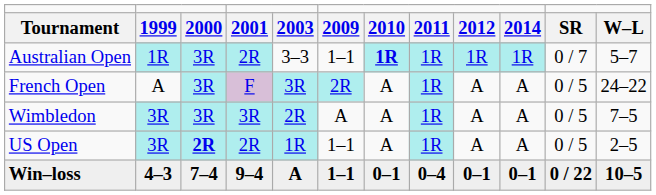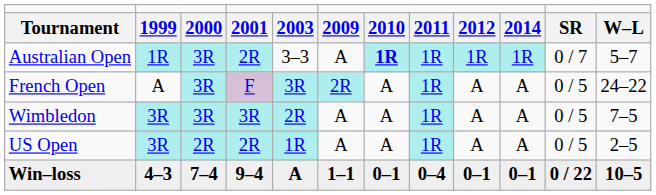 <table class=wikitable style=text-align:center;>
 <tr>
 <td colspan="1"></td>
 <td colspan="2"></td>
 <td colspan="2"></td>
 <td colspan="5"></td>
 <td colspan="2"></td>
 </tr>
 <tr>
 <th>Tournament</th>
 <th><a href='#'>1999</a></th>
 <th><a href='#'>2000</a></th>
 <th><a href='#'>2001</a></th>
 <th><a href='#'>2003</a></th>
 <th><a href='#'>2009</a></th>
 <th><a href='#'>2010</a></th>
 <th><a href='#'>2011</a></th>
 <th><a href='#'>2012</a></th>
 <th><a href='#'>2014</a></th>
 <th>SR</th>
 <th>W–L</th>
 </tr>
 <tr>
 <td align=left><a href='#'>Australian Open</a></td>
 <td bgcolor=afeeee><a href='#'>1R</a></td>
 <td bgcolor=afeeee><a href='#'>3R</a></td>
 <td bgcolor=afeeee><a href='#'>2R</a></td>
 <td>3–3</td>
-<td>1–1</td>
+<td>A</td>
 <td bgcolor=afeeee><strong><a href='#'>1R</a></strong></td>
 <td bgcolor=afeeee><a href='#'>1R</a></td>
 <td bgcolor=afeeee><a href='#'>1R</a></td>
 <td bgcolor=afeeee><a href='#'>1R</a></td>
 <td>0 / 7</td>
 <td>5–7</td>
 </tr>
 <tr>
 <td align=left><a href='#'>French Open</a></td>
 <td>A</td>
 <td bgcolor=afeeee><a href='#'>3R</a></td>
 <td bgcolor=thistle><a href='#'>F</a></td>
 <td bgcolor=afeeee><a href='#'>3R</a></td>
 <td bgcolor=afeeee><a href='#'>2R</a></td>
 <td>A</td>
 <td bgcolor=afeeee><a href='#'>1R</a></td>
 <td>A</td>
 <td>A</td>
 <td>0 / 5</td>
 <td>24–22</td>
 </tr>
 <tr>
 <td align=left><a href='#'>Wimbledon</a></td>
 <td bgcolor=afeeee><a href='#'>3R</a></td>
 <td bgcolor=afeeee><a href='#'>3R</a></td>
 <td bgcolor=afeeee><a href='#'>3R</a></td>
 <td bgcolor=afeeee><a href='#'>2R</a></td>
 <td>A</td>
 <td>A</td>
 <td bgcolor=afeeee><a href='#'>1R</a></td>
 <td>A</td>
 <td>A</td>
 <td>0 / 5</td>
 <td>7–5</td>
 </tr>
 <tr>
 <td align=left><a href='#'>US Open</a></td>
 <td bgcolor=afeeee><a href='#'>3R</a></td>
-<td bgcolor=afeeee><strong><a href='#'>2R</a></strong></td>
+<td bgcolor=afeeee><a href='#'>2R</a></td>
 <td bgcolor=afeeee><a href='#'>2R</a></td>
 <td bgcolor=afeeee><a href='#'>1R</a></td>
-<td>1–1</td>
+<td>A</td>
 <td>A</td>
 <td bgcolor=afeeee><a href='#'>1R</a></td>
 <td>A</td>
 <td>A</td>
 <td>0 / 5</td>
 <td>2–5</td>
 </tr>
 <tr style=background:#efefef;font-weight:bold>
 <td style="text-align:left">Win–loss</td>
 <td>4–3</td>
 <td>7–4</td>
 <td>9–4</td>
 <td>A</td>
 <td>1–1</td>
 <td>0–1</td>
 <td>0–4</td>
 <td>0–1</td>
 <td>0–1</td>
 <td>0 / 22</td>
 <td>10–5</td>
 </tr>
 </table>
